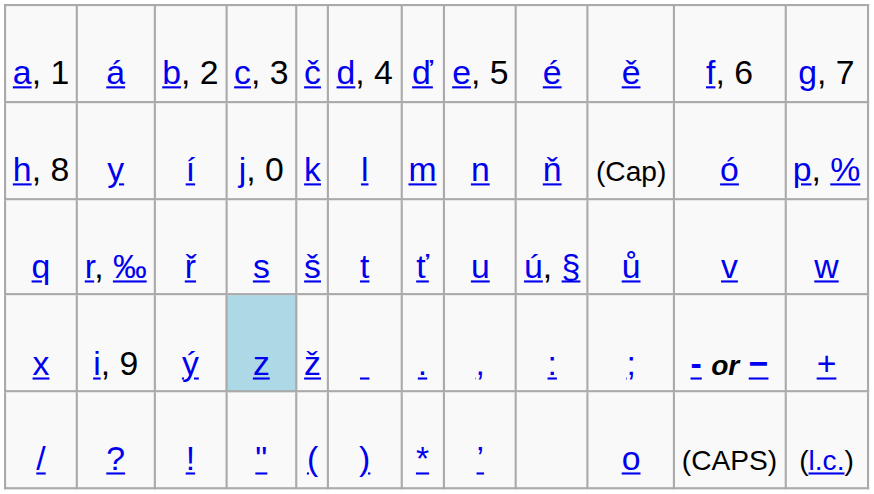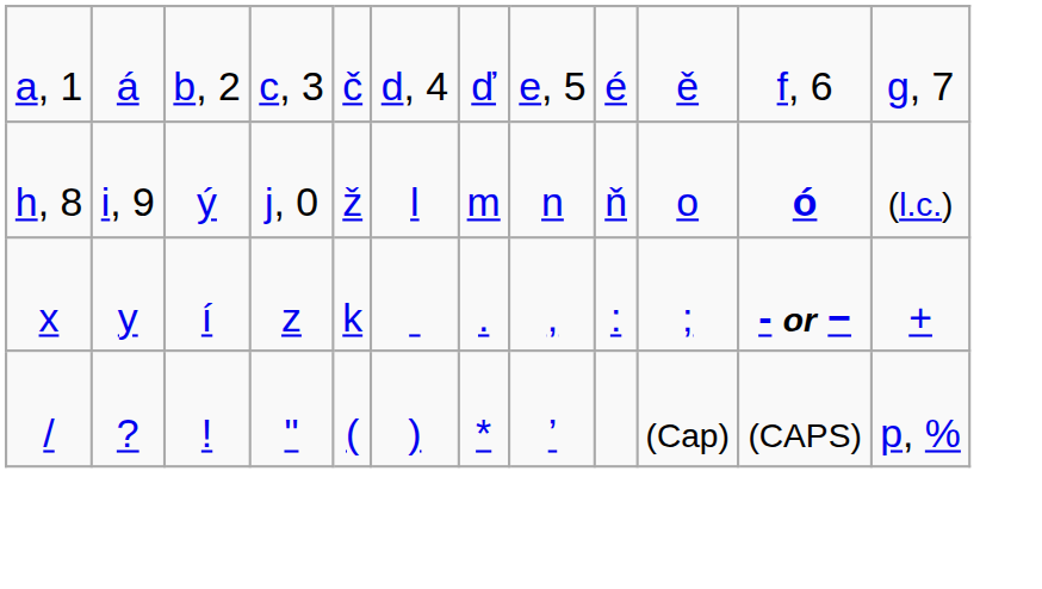 <table class="wikitable" style="line-height: 1.2">
 <tr align=center>
 <td> <br> <a href='#'>a</a>, 1</td>
 <td> <br> <a href='#'>á</a></td>
 <td> <br> <a href='#'>b</a>, 2</td>
 <td> <br> <a href='#'>c</a>, 3</td>
 <td> <br> <a href='#'>č</a></td>
 <td> <br> <a href='#'>d</a>, 4</td>
 <td> <br> <a href='#'>ď</a></td>
 <td> <br> <a href='#'>e</a>, 5</td>
 <td> <br> <a href='#'>é</a></td>
 <td> <br> <a href='#'>ě</a></td>
 <td> <br> <a href='#'>f</a>, 6</td>
 <td> <br> <a href='#'>g</a>, 7</td>
 </tr>
 <tr align=center>
 <td> <br> <a href='#'>h</a>, 8</td>
-<td> <br> <a href='#'>y</a></td>
-<td> <br> <a href='#'>í</a></td>
+<td> <br> <a href='#'>i</a>, 9</td>
+<td> <br> <a href='#'>ý</a></td>
 <td> <br> <a href='#'>j</a>, 0</td>
-<td> <br> <a href='#'>k</a></td>
+<td> <br> <a href='#'>ž</a></td>
 <td> <br> <a href='#'>l</a></td>
 <td> <br> <a href='#'>m</a></td>
 <td> <br> <a href='#'>n</a></td>
 <td> <br> <a href='#'>ň</a></td>
-<td> <br> <small>(Cap)</small></td>
-<td> <br> <a href='#'>ó</a></td>
-<td> <br> <a href='#'>p</a>, <a href='#'>%</a></td>
-</tr>
-<tr align=center>
-<td> <br> <a href='#'>q</a></td>
-<td> <br> <a href='#'>r</a>, <a href='#'>‰</a></td>
-<td> <br> <a href='#'>ř</a></td>
-<td> <br> <a href='#'>s</a></td>
-<td> <br> <a href='#'>š</a></td>
-<td> <br> <a href='#'>t</a></td>
-<td> <br> <a href='#'>ť</a></td>
-<td> <br> <a href='#'>u</a></td>
-<td> <br> <a href='#'>ú</a>, <a href='#'>§</a></td>
-<td> <br> <a href='#'>ů</a></td>
-<td> <br> <a href='#'>v</a></td>
-<td> <br> <a href='#'>w</a></td>
+<td> <br> <a href='#'>o</a></td>
+<td><strong> <br> <a href='#'>ó</a></strong></td>
+<td> <br> <small>(<a href='#'>l.c.</a>)</small></td>
 </tr>
 <tr align=center>
 <td> <br> <a href='#'>x</a></td>
-<td> <br> <a href='#'>i</a>, 9</td>
-<td> <br> <a href='#'>ý</a></td>
-<td style="background: lightblue;"> <br> <a href='#'>z</a></td>
-<td> <br> <a href='#'>ž</a></td>
+<td> <br> <a href='#'>y</a></td>
+<td> <br> <a href='#'>í</a></td>
+<td> <br> <a href='#'>z</a></td>
+<td> <br> <a href='#'>k</a></td>
 <td> <br> <a href='#'> </a></td>
 <td> <br> <a href='#'>.</a></td>
 <td> <br> <a href='#'>,</a></td>
 <td> <br> <a href='#'>:</a></td>
 <td> <br> <a href='#'>;</a></td>
 <td><strong> <br> <a href='#'>-</a> <em><small>or</small></em> <a href='#'>&minus;</a></strong></td>
 <td> <br> <a href='#'>+</a></td>
 </tr>
 <tr align=center>
 <td> <br> <a href='#'>/</a></td>
 <td> <br> <a href='#'>?</a></td>
 <td> <br> <a href='#'>!</a></td>
 <td> <br> <a href='#'>"</a></td>
 <td> <br> <a href='#'>(</a></td>
 <td> <br> <a href='#'>)</a></td>
 <td> <br> <a href='#'>*</a></td>
 <td> <br> <a href='#'>’</a></td>
 <td> <br> <a href='#'></a></td>
-<td> <br> <a href='#'>o</a></td>
+<td> <br> <small>(Cap)</small></td>
 <td> <br> <small>(CAPS)</small></td>
-<td> <br> <small>(<a href='#'>l.c.</a>)</small></td>
+<td> <br> <a href='#'>p</a>, <a href='#'>%</a></td>
 </tr>
 </table>
